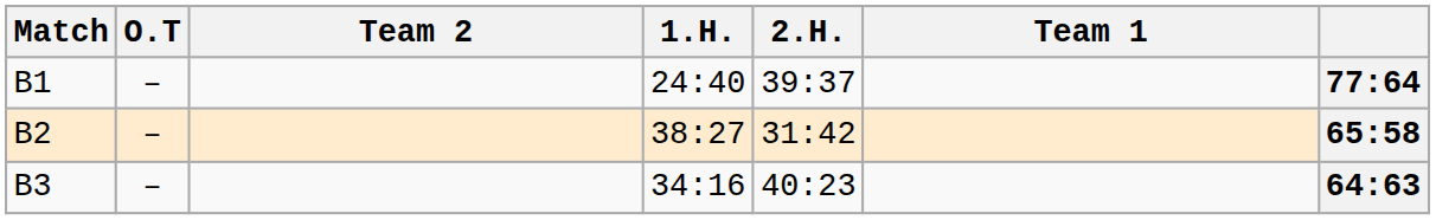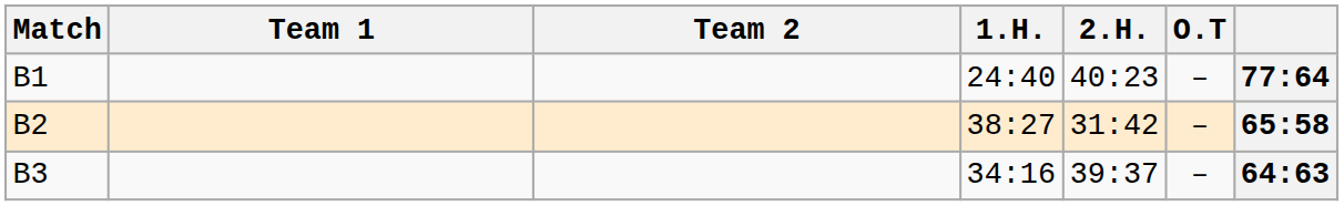 <table class="wikitable">
 <tr>
 <th>Match</th>
-<th>O.T</th>
+<th align="left" width="180">Team 1</th>
 <th align="left" width="180">Team 2</th>
 <th>1.H.</th>
 <th>2.H.</th>
-<th align="left" width="180">Team 1</th>
+<th>O.T</th>
 <th></th>
 </tr>
 <tr>
 <td>B1</td>
-<td align="center">–</td>
+<td></td>
 <td></td>
 <td>24:40</td>
-<td>39:37</td>
-<td></td>
+<td>40:23</td>
+<td align="center">–</td>
 <th align="center">77:64</th>
 </tr>
 <tr bgcolor="#FFECCE">
 <td>B2</td>
-<td align="center">–</td>
+<td></td>
 <td></td>
 <td>38:27</td>
 <td>31:42</td>
-<td></td>
+<td align="center">–</td>
 <th align="center">65:58</th>
 </tr>
 <tr>
 <td>B3</td>
-<td align="center">–</td>
+<td></td>
 <td></td>
 <td>34:16</td>
-<td>40:23</td>
-<td></td>
+<td>39:37</td>
+<td align="center">–</td>
 <th align="center">64:63</th>
 </tr>
 </table>
